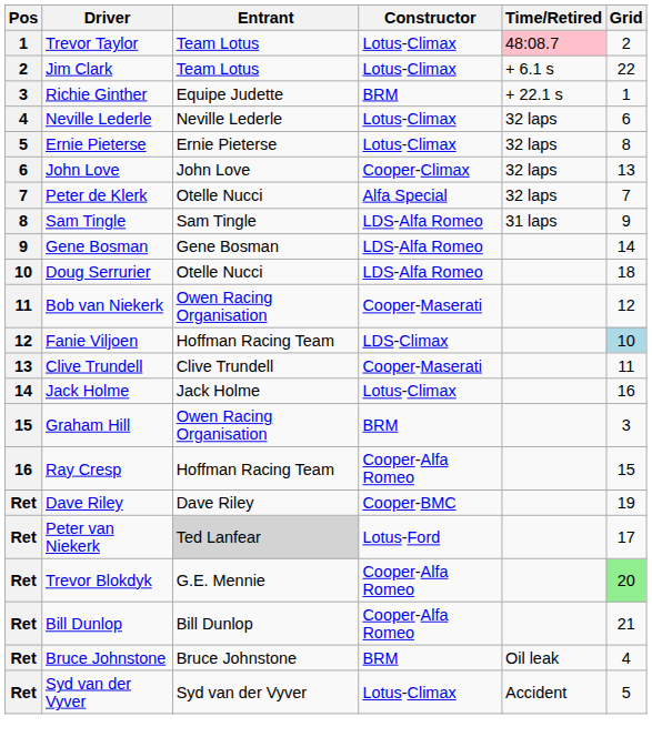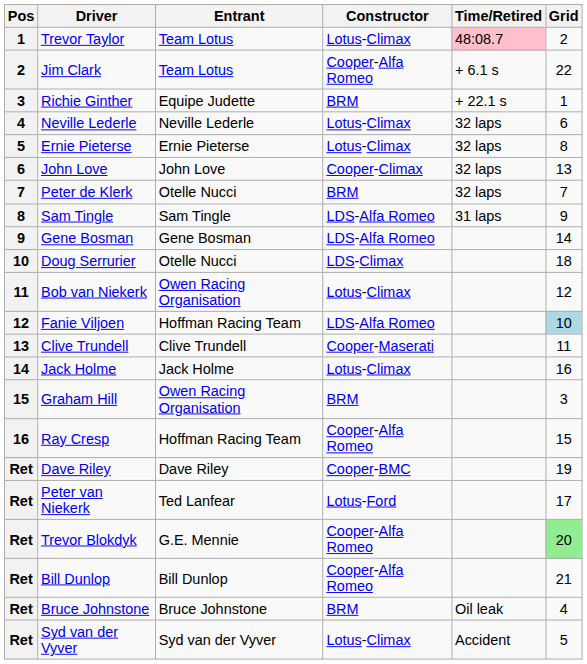 <table class="wikitable" style="font-size: 95%;">
 <tr>
 <th>Pos</th>
 <th>Driver</th>
 <th>Entrant</th>
 <th>Constructor</th>
 <th>Time/Retired</th>
 <th>Grid</th>
 </tr>
 <tr>
 <th>1</th>
 <td> <a href='#'>Trevor Taylor</a></td>
 <td><a href='#'>Team Lotus</a></td>
 <td><a href='#'>Lotus</a>-<a href='#'>Climax</a></td>
 <td style="background: pink;">48:08.7</td>
 <td style="text-align:center">2</td>
 </tr>
 <tr>
 <th>2</th>
 <td> <a href='#'>Jim Clark</a></td>
 <td><a href='#'>Team Lotus</a></td>
-<td><a href='#'>Lotus</a>-<a href='#'>Climax</a></td>
+<td><a href='#'>Cooper</a>-<a href='#'>Alfa Romeo</a></td>
 <td>+ 6.1 s</td>
 <td style="text-align:center">22</td>
 </tr>
 <tr>
 <th>3</th>
 <td> <a href='#'>Richie Ginther</a></td>
 <td>Equipe Judette</td>
 <td><a href='#'>BRM</a></td>
 <td>+ 22.1 s</td>
 <td style="text-align:center">1</td>
 </tr>
 <tr>
 <th>4</th>
 <td> <a href='#'>Neville Lederle</a></td>
 <td>Neville Lederle</td>
 <td><a href='#'>Lotus</a>-<a href='#'>Climax</a></td>
 <td>32 laps</td>
 <td style="text-align:center">6</td>
 </tr>
 <tr>
 <th>5</th>
 <td> <a href='#'>Ernie Pieterse</a></td>
 <td>Ernie Pieterse</td>
 <td><a href='#'>Lotus</a>-<a href='#'>Climax</a></td>
 <td>32 laps</td>
 <td style="text-align:center">8</td>
 </tr>
 <tr>
 <th>6</th>
 <td> <a href='#'>John Love</a></td>
 <td>John Love</td>
 <td><a href='#'>Cooper</a>-<a href='#'>Climax</a></td>
 <td>32 laps</td>
 <td style="text-align:center">13</td>
 </tr>
 <tr>
 <th>7</th>
 <td> <a href='#'>Peter de Klerk</a></td>
 <td>Otelle Nucci</td>
-<td><a href='#'>Alfa Special</a></td>
+<td><a href='#'>BRM</a></td>
 <td>32 laps</td>
 <td style="text-align:center">7</td>
 </tr>
 <tr>
 <th>8</th>
 <td> <a href='#'>Sam Tingle</a></td>
 <td>Sam Tingle</td>
 <td><a href='#'>LDS</a>-<a href='#'>Alfa Romeo</a></td>
 <td>31 laps</td>
 <td style="text-align:center">9</td>
 </tr>
 <tr>
 <th>9</th>
 <td> <a href='#'>Gene Bosman</a></td>
 <td>Gene Bosman</td>
 <td><a href='#'>LDS</a>-<a href='#'>Alfa Romeo</a></td>
 <td></td>
 <td style="text-align:center">14</td>
 </tr>
 <tr>
 <th>10</th>
 <td> <a href='#'>Doug Serrurier</a></td>
 <td>Otelle Nucci</td>
-<td><a href='#'>LDS</a>-<a href='#'>Alfa Romeo</a></td>
+<td><a href='#'>LDS</a>-<a href='#'>Climax</a></td>
 <td></td>
 <td style="text-align:center">18</td>
 </tr>
 <tr>
 <th>11</th>
 <td> <a href='#'>Bob van Niekerk</a></td>
 <td><a href='#'>Owen Racing Organisation</a></td>
-<td><a href='#'>Cooper</a>-<a href='#'>Maserati</a></td>
+<td><a href='#'>Lotus</a>-<a href='#'>Climax</a></td>
 <td></td>
 <td style="text-align:center">12</td>
 </tr>
 <tr>
 <th>12</th>
 <td> <a href='#'>Fanie Viljoen</a></td>
 <td>Hoffman Racing Team</td>
-<td><a href='#'>LDS</a>-<a href='#'>Climax</a></td>
+<td><a href='#'>LDS</a>-<a href='#'>Alfa Romeo</a></td>
 <td></td>
 <td style="background: lightblue; text-align:center">10</td>
 </tr>
 <tr>
 <th>13</th>
 <td> <a href='#'>Clive Trundell</a></td>
 <td>Clive Trundell</td>
 <td><a href='#'>Cooper</a>-<a href='#'>Maserati</a></td>
 <td></td>
 <td style="text-align:center">11</td>
 </tr>
 <tr>
 <th>14</th>
 <td> <a href='#'>Jack Holme</a></td>
 <td>Jack Holme</td>
 <td><a href='#'>Lotus</a>-<a href='#'>Climax</a></td>
 <td></td>
 <td style="text-align:center">16</td>
 </tr>
 <tr>
 <th>15</th>
 <td> <a href='#'>Graham Hill</a></td>
 <td><a href='#'>Owen Racing Organisation</a></td>
 <td><a href='#'>BRM</a></td>
 <td></td>
 <td style="text-align:center">3</td>
 </tr>
 <tr>
 <th>16</th>
 <td> <a href='#'>Ray Cresp</a></td>
 <td>Hoffman Racing Team</td>
 <td><a href='#'>Cooper</a>-<a href='#'>Alfa Romeo</a></td>
 <td></td>
 <td style="text-align:center">15</td>
 </tr>
 <tr>
 <th>Ret</th>
 <td> <a href='#'>Dave Riley</a></td>
 <td>Dave Riley</td>
 <td><a href='#'>Cooper</a>-<a href='#'>BMC</a></td>
 <td></td>
 <td style="text-align:center">19</td>
 </tr>
 <tr>
 <th>Ret</th>
 <td> <a href='#'>Peter van Niekerk</a></td>
-<td style="background: lightgrey;">Ted Lanfear</td>
+<td>Ted Lanfear</td>
 <td><a href='#'>Lotus</a>-<a href='#'>Ford</a></td>
 <td></td>
 <td style="text-align:center">17</td>
 </tr>
 <tr>
 <th>Ret</th>
 <td> <a href='#'>Trevor Blokdyk</a></td>
 <td>G.E. Mennie</td>
 <td><a href='#'>Cooper</a>-<a href='#'>Alfa Romeo</a></td>
 <td></td>
 <td style="background: lightgreen; text-align:center">20</td>
 </tr>
 <tr>
 <th>Ret</th>
 <td> <a href='#'>Bill Dunlop</a></td>
 <td>Bill Dunlop</td>
 <td><a href='#'>Cooper</a>-<a href='#'>Alfa Romeo</a></td>
 <td></td>
 <td style="text-align:center">21</td>
 </tr>
 <tr>
 <th>Ret</th>
 <td> <a href='#'>Bruce Johnstone</a></td>
 <td>Bruce Johnstone</td>
 <td><a href='#'>BRM</a></td>
 <td>Oil leak</td>
 <td style="text-align:center">4</td>
 </tr>
 <tr>
 <th>Ret</th>
 <td> <a href='#'>Syd van der Vyver</a></td>
 <td>Syd van der Vyver</td>
 <td><a href='#'>Lotus</a>-<a href='#'>Climax</a></td>
 <td>Accident</td>
 <td style="text-align:center">5</td>
 </tr>
 </table>
